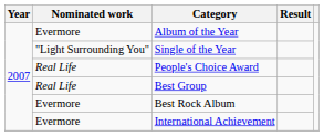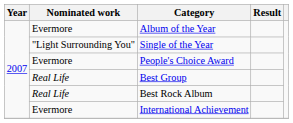 <table class="wikitable">
 <tr>
 <th>Year</th>
 <th>Nominated work</th>
 <th>Category</th>
 <th>Result</th>
 <th></th>
 </tr>
 <tr>
 <td rowspan="6"><a href='#'>2007</a></td>
 <td>Evermore</td>
 <td><a href='#'>Album of the Year</a></td>
 <td></td>
 <td rowspan="6"></td>
 </tr>
 <tr>
 <td>"Light Surrounding You"</td>
 <td><a href='#'>Single of the Year</a></td>
 <td></td>
 </tr>
 <tr>
-<td><em>Real Life</em></td>
+<td>Evermore</td>
 <td><a href='#'>People's Choice Award</a></td>
 <td></td>
 </tr>
 <tr>
 <td><em>Real Life</em></td>
 <td><a href='#'>Best Group</a></td>
 <td></td>
 </tr>
 <tr>
-<td>Evermore</td>
+<td><em>Real Life</em></td>
 <td>Best Rock Album</td>
 <td></td>
 </tr>
 <tr>
 <td>Evermore</td>
 <td><a href='#'>International Achievement</a></td>
 <td></td>
 </tr>
 <tr>
 </tr>
 </table>
